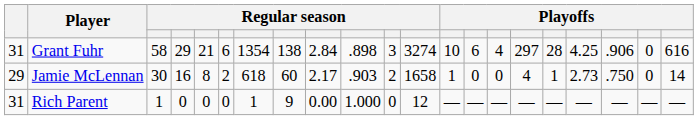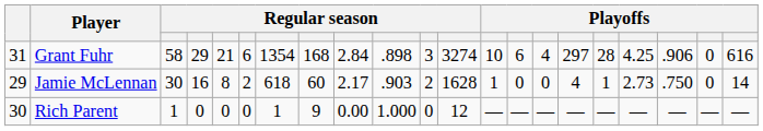 <table class="wikitable plainrowheaders" style="text-align:center;">
 <tr>
 <th scope="col" rowspan="2"></th>
 <th scope="col" rowspan="2">Player</th>
 <th scope=colgroup colspan=10>Regular season</th>
 <th scope=colgroup colspan=9>Playoffs</th>
 </tr>
 <tr>
 <th scope="col"></th>
 <th scope="col"></th>
 <th scope="col"></th>
 <th scope="col"></th>
 <th scope="col"></th>
 <th scope="col"></th>
 <th scope="col"></th>
 <th scope="col"></th>
 <th scope="col"></th>
 <th scope="col"></th>
 <th scope="col"></th>
 <th scope="col"></th>
 <th scope="col"></th>
 <th scope="col"></th>
 <th scope="col"></th>
 <th scope="col"></th>
 <th scope="col"></th>
 <th scope="col"></th>
 <th scope="col"></th>
 </tr>
 <tr>
 <td scope="row">31</td>
 <td align="left"><a href='#'>Grant Fuhr</a></td>
 <td>58</td>
 <td>29</td>
 <td>21</td>
 <td>6</td>
 <td>1354</td>
-<td>138</td>
+<td>168</td>
 <td>2.84</td>
 <td>.898</td>
 <td>3</td>
 <td>3274</td>
 <td>10</td>
 <td>6</td>
 <td>4</td>
 <td>297</td>
 <td>28</td>
 <td>4.25</td>
 <td>.906</td>
 <td>0</td>
 <td>616</td>
 </tr>
 <tr>
 <td scope="row">29</td>
 <td align="left"><a href='#'>Jamie McLennan</a></td>
 <td>30</td>
 <td>16</td>
 <td>8</td>
 <td>2</td>
 <td>618</td>
 <td>60</td>
 <td>2.17</td>
 <td>.903</td>
 <td>2</td>
-<td>1658</td>
+<td>1628</td>
 <td>1</td>
 <td>0</td>
 <td>0</td>
 <td>4</td>
 <td>1</td>
 <td>2.73</td>
 <td>.750</td>
 <td>0</td>
 <td>14</td>
 </tr>
 <tr>
-<td scope="row">31</td>
+<td scope="row">30</td>
 <td align="left"><a href='#'>Rich Parent</a></td>
 <td>1</td>
 <td>0</td>
 <td>0</td>
 <td>0</td>
 <td>1</td>
 <td>9</td>
 <td>0.00</td>
 <td>1.000</td>
 <td>0</td>
 <td>12</td>
 <td>—</td>
 <td>—</td>
 <td>—</td>
 <td>—</td>
 <td>—</td>
 <td>—</td>
 <td>—</td>
 <td>—</td>
 <td>—</td>
 </tr>
 </table>
